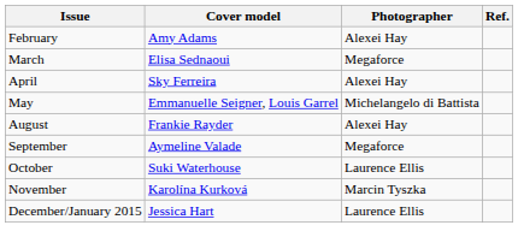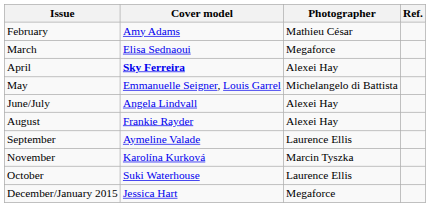 <table class="wikitable">
 <tr>
 <th>Issue</th>
 <th>Cover model</th>
 <th>Photographer</th>
 <th>Ref.</th>
 </tr>
 <tr>
 <td>February</td>
 <td><a href='#'>Amy Adams</a></td>
-<td>Alexei Hay</td>
+<td>Mathieu César</td>
 <td></td>
 </tr>
 <tr>
 <td>March</td>
 <td><a href='#'>Elisa Sednaoui</a></td>
 <td>Megaforce</td>
 <td></td>
 </tr>
 <tr>
 <td>April</td>
-<td><a href='#'>Sky Ferreira</a></td>
+<td><strong><a href='#'>Sky Ferreira</a></strong></td>
 <td>Alexei Hay</td>
 <td></td>
 </tr>
 <tr>
 <td>May</td>
 <td><a href='#'>Emmanuelle Seigner</a>, <a href='#'>Louis Garrel</a></td>
 <td>Michelangelo di Battista</td>
+<td></td>
+</tr>
+<tr>
+<td>June/July</td>
+<td><a href='#'>Angela Lindvall</a></td>
+<td>Alexei Hay</td>
 <td></td>
 </tr>
 <tr>
 <td>August</td>
 <td><a href='#'>Frankie Rayder</a></td>
 <td>Alexei Hay</td>
 <td></td>
 </tr>
 <tr>
 <td>September</td>
 <td><a href='#'>Aymeline Valade</a></td>
-<td>Megaforce</td>
-<td></td>
-</tr>
-<tr>
-<td>October</td>
-<td><a href='#'>Suki Waterhouse</a></td>
 <td>Laurence Ellis</td>
 <td></td>
 </tr>
 <tr>
 <td>November</td>
 <td><a href='#'>Karolína Kurková</a></td>
 <td>Marcin Tyszka</td>
 <td></td>
 </tr>
 <tr>
-<td>December/January 2015</td>
-<td><a href='#'>Jessica Hart</a></td>
+<td>October</td>
+<td><a href='#'>Suki Waterhouse</a></td>
 <td>Laurence Ellis</td>
 <td></td>
 </tr>
+<tr>
+<td>December/January 2015</td>
+<td><a href='#'>Jessica Hart</a></td>
+<td>Megaforce</td>
+<td></td>
+</tr>
 </table>
